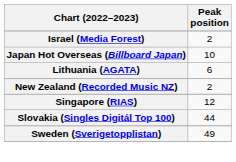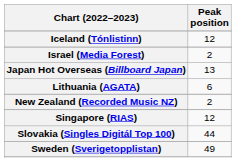 <table class="wikitable sortable plainrowheaders" style="text-align:center">
 <tr>
 <th scope="col">Chart (2022–2023)</th>
 <th scope="col">Peak<br>position</th>
 </tr>
 <tr>
 </tr>
 <tr>
 </tr>
 <tr>
 </tr>
 <tr>
 </tr>
 <tr>
 </tr>
 <tr>
 </tr>
 <tr>
+<th scope="row">Iceland (<a href='#'>Tónlistinn</a>)</th>
+<td>12</td>
+</tr>
+<tr>
 </tr>
 <tr>
 <th scope="row">Israel (<a href='#'>Media Forest</a>)</th>
 <td>2</td>
 </tr>
 <tr>
 <th scope="row">Japan Hot Overseas (<em><a href='#'>Billboard Japan</a></em>)</th>
-<td>10</td>
+<td>13</td>
 </tr>
 <tr>
 <th scope="row">Lithuania (<a href='#'>AGATA</a>)</th>
 <td>6</td>
 </tr>
 <tr>
 </tr>
 <tr>
 <th scope="row">New Zealand (<a href='#'>Recorded Music NZ</a>)</th>
 <td>2</td>
 </tr>
 <tr>
 </tr>
 <tr>
 <th scope="row">Singapore (<a href='#'>RIAS</a>)</th>
 <td>12</td>
 </tr>
 <tr>
 <th scope="row">Slovakia (<a href='#'>Singles Digitál Top 100</a>)</th>
 <td>44</td>
 </tr>
 <tr>
 </tr>
 <tr>
 <th scope="row">Sweden (<a href='#'>Sverigetopplistan</a>)</th>
 <td>49</td>
 </tr>
 <tr>
 </tr>
 <tr>
 </tr>
 <tr>
 </tr>
 <tr>
 </tr>
 <tr>
 </tr>
 <tr>
 </tr>
 <tr>
 </tr>
 <tr>
 </tr>
 <tr>
 </tr>
 <tr>
 </tr>
 <tr>
 </tr>
 <tr>
 </tr>
 </table>
